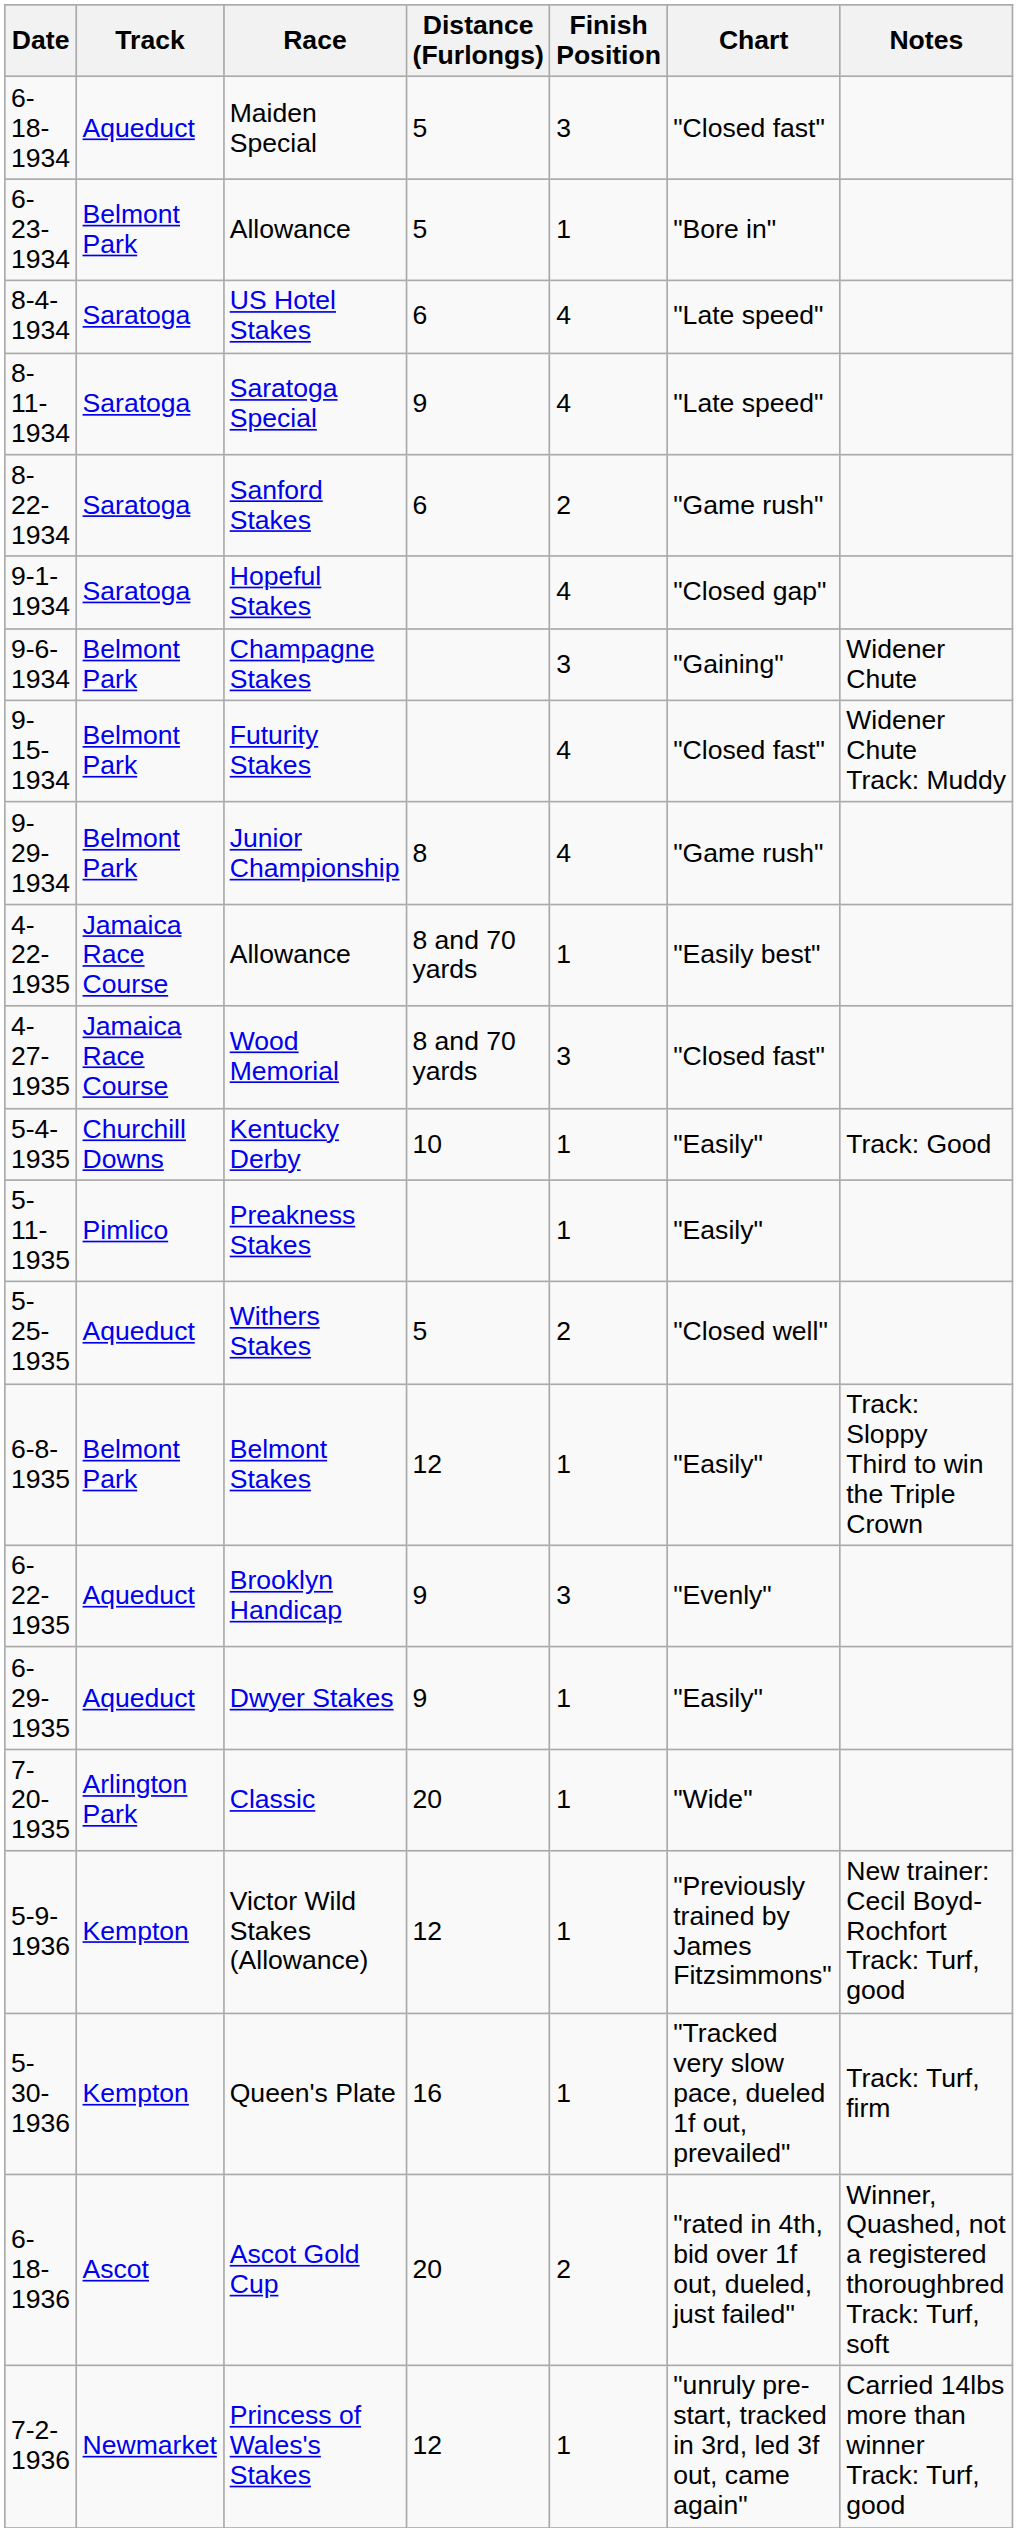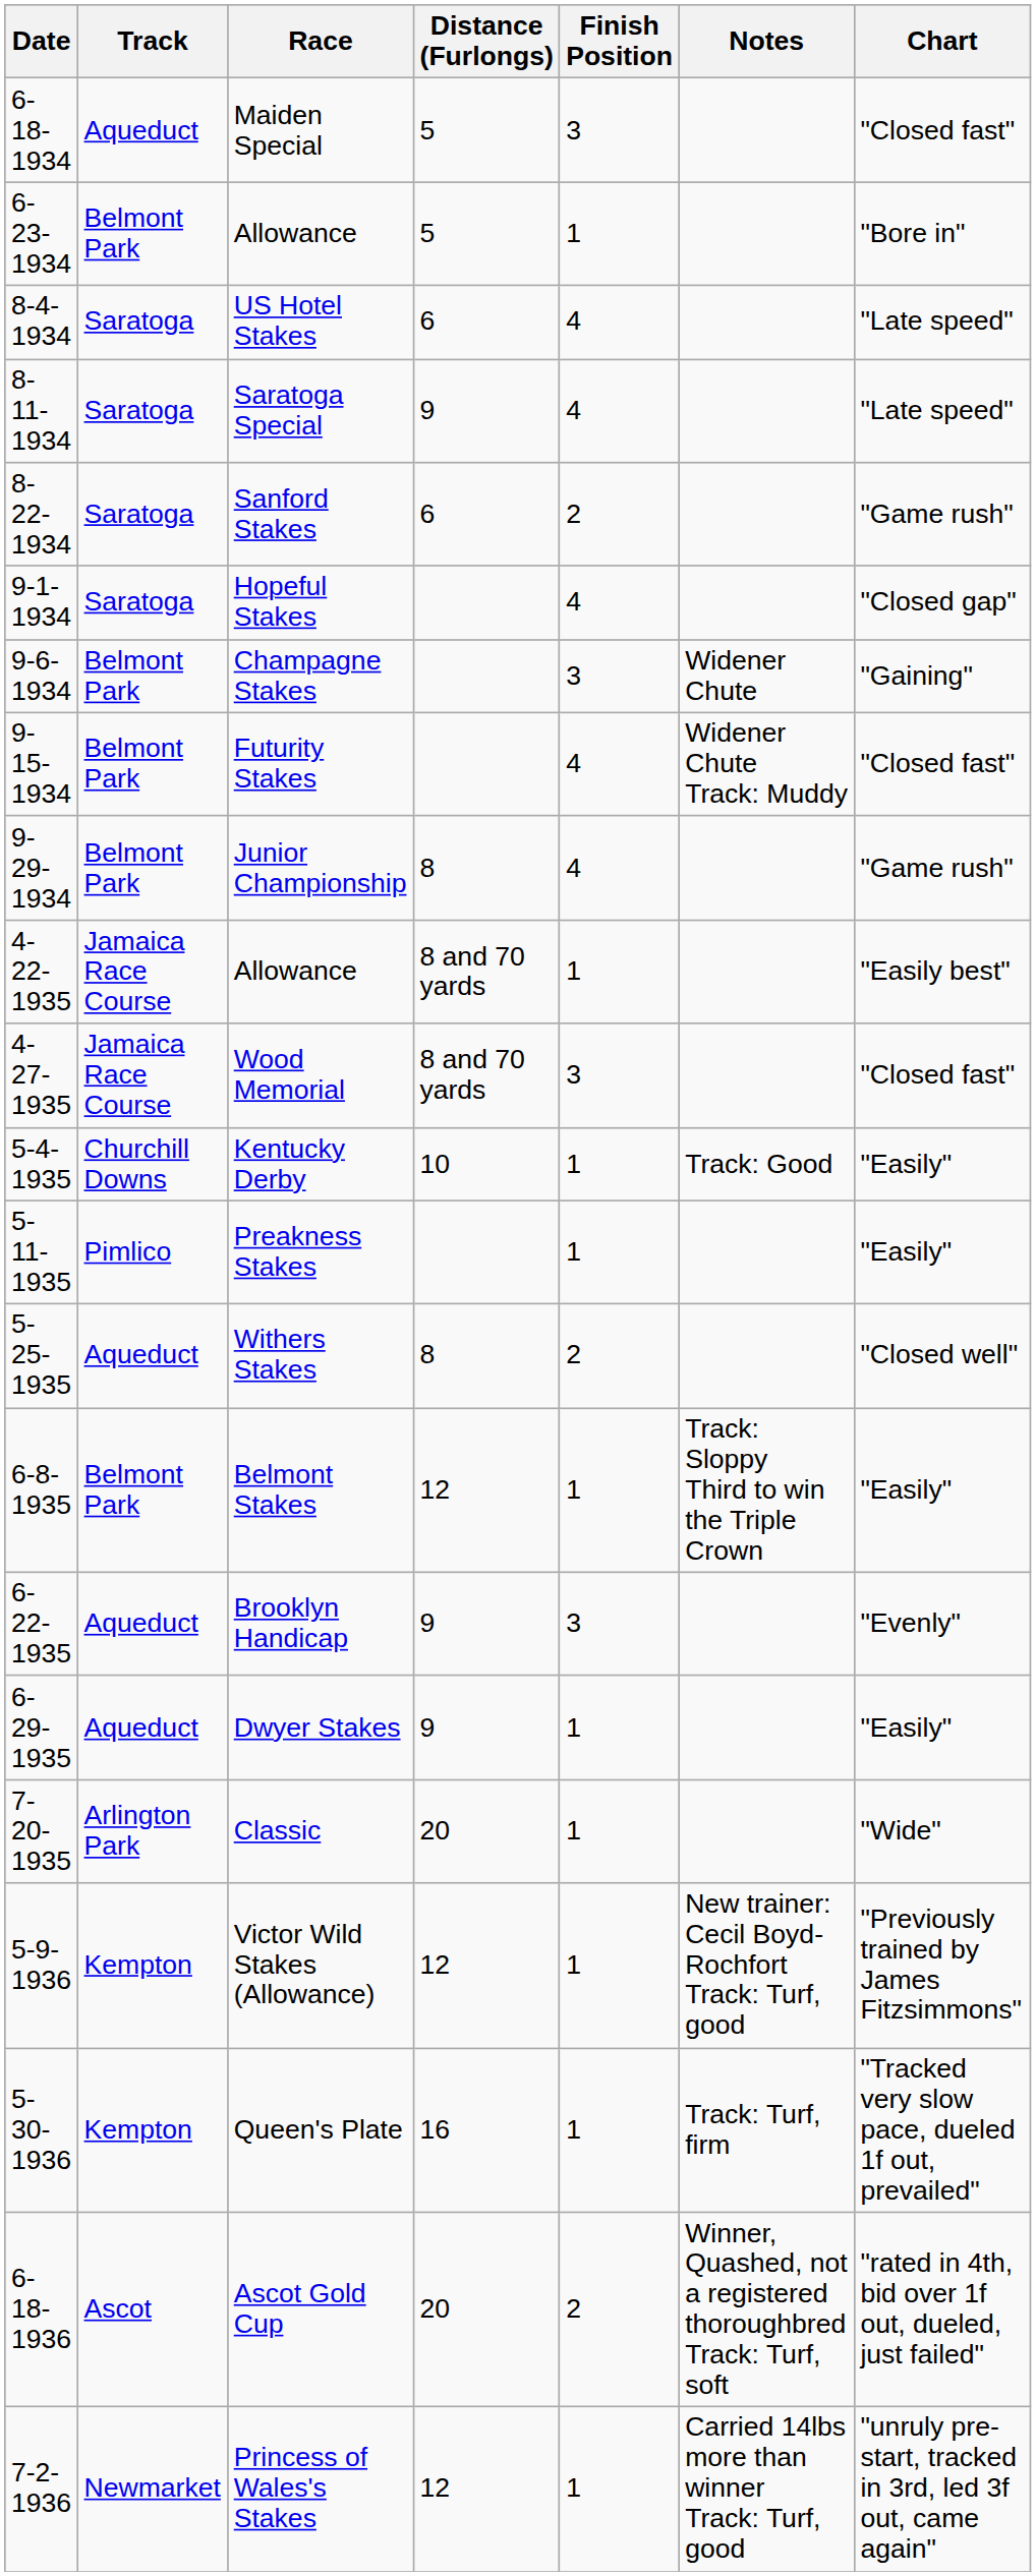 <table class="wikitable sortable mw-collapsible">
 <tr>
 <th>Date</th>
 <th>Track</th>
 <th>Race</th>
 <th>Distance<br>(Furlongs)</th>
 <th>Finish<br>Position</th>
+<th>Notes</th>
 <th>Chart</th>
-<th>Notes</th>
 </tr>
 <tr>
 <td>6-18-1934</td>
 <td><a href='#'>Aqueduct</a></td>
 <td>Maiden Special</td>
 <td>5</td>
 <td>3</td>
+<td></td>
 <td>"Closed fast"</td>
-<td></td>
 </tr>
 <tr>
 <td>6-23-1934</td>
 <td><a href='#'>Belmont Park</a></td>
 <td>Allowance</td>
 <td>5</td>
 <td>1</td>
+<td></td>
 <td>"Bore in"</td>
-<td></td>
 </tr>
 <tr>
 <td>8-4-1934</td>
 <td><a href='#'>Saratoga</a></td>
 <td><a href='#'>US Hotel Stakes</a></td>
 <td>6</td>
 <td>4</td>
+<td></td>
 <td>"Late speed"</td>
-<td></td>
 </tr>
 <tr>
 <td>8-11-1934</td>
 <td><a href='#'>Saratoga</a></td>
 <td><a href='#'>Saratoga Special</a></td>
 <td>9</td>
 <td>4</td>
+<td></td>
 <td>"Late speed"</td>
-<td></td>
 </tr>
 <tr>
 <td>8-22-1934</td>
 <td><a href='#'>Saratoga</a></td>
 <td><a href='#'>Sanford Stakes</a></td>
 <td>6</td>
 <td>2</td>
+<td></td>
 <td>"Game rush"</td>
-<td></td>
 </tr>
 <tr>
 <td>9-1-1934</td>
 <td><a href='#'>Saratoga</a></td>
 <td><a href='#'>Hopeful Stakes</a></td>
 <td></td>
 <td>4</td>
+<td></td>
 <td>"Closed gap"</td>
-<td></td>
 </tr>
 <tr>
 <td>9-6-1934</td>
 <td><a href='#'>Belmont Park</a></td>
 <td><a href='#'>Champagne Stakes</a></td>
 <td></td>
 <td>3</td>
+<td>Widener Chute</td>
 <td>"Gaining"</td>
-<td>Widener Chute</td>
 </tr>
 <tr>
 <td>9-15-1934</td>
 <td><a href='#'>Belmont Park</a></td>
 <td><a href='#'>Futurity Stakes</a></td>
 <td></td>
 <td>4</td>
+<td>Widener Chute<br>Track: Muddy</td>
 <td>"Closed fast"</td>
-<td>Widener Chute<br>Track: Muddy</td>
 </tr>
 <tr>
 <td>9-29-1934</td>
 <td><a href='#'>Belmont Park</a></td>
 <td><a href='#'>Junior Championship</a></td>
 <td>8</td>
 <td>4</td>
+<td></td>
 <td>"Game rush"</td>
-<td></td>
 </tr>
 <tr>
 <td>4-22-1935</td>
 <td><a href='#'>Jamaica Race Course</a></td>
 <td>Allowance</td>
 <td>8 and 70 yards</td>
 <td>1</td>
+<td></td>
 <td>"Easily best"</td>
-<td></td>
 </tr>
 <tr>
 <td>4-27-1935</td>
 <td><a href='#'>Jamaica Race Course</a></td>
 <td><a href='#'>Wood Memorial</a></td>
 <td>8 and 70 yards</td>
 <td>3</td>
+<td></td>
 <td>"Closed fast"</td>
-<td></td>
 </tr>
 <tr>
 <td>5-4-1935</td>
 <td><a href='#'>Churchill Downs</a></td>
 <td><a href='#'>Kentucky Derby</a></td>
 <td>10</td>
 <td>1</td>
+<td>Track: Good</td>
 <td>"Easily"</td>
-<td>Track: Good</td>
 </tr>
 <tr>
 <td>5-11-1935</td>
 <td><a href='#'>Pimlico</a></td>
 <td><a href='#'>Preakness Stakes</a></td>
 <td></td>
 <td>1</td>
+<td></td>
 <td>"Easily"</td>
-<td></td>
 </tr>
 <tr>
 <td>5-25-1935</td>
 <td><a href='#'>Aqueduct</a></td>
 <td><a href='#'>Withers Stakes</a></td>
-<td>5</td>
+<td>8</td>
 <td>2</td>
+<td></td>
 <td>"Closed well"</td>
-<td></td>
 </tr>
 <tr>
 <td>6-8-1935</td>
 <td><a href='#'>Belmont Park</a></td>
 <td><a href='#'>Belmont Stakes</a></td>
 <td>12</td>
 <td>1</td>
+<td>Track: Sloppy<br>Third to win the Triple Crown</td>
 <td>"Easily"</td>
-<td>Track: Sloppy<br>Third to win the Triple Crown</td>
 </tr>
 <tr>
 <td>6-22-1935</td>
 <td><a href='#'>Aqueduct</a></td>
 <td><a href='#'>Brooklyn Handicap</a></td>
 <td>9</td>
 <td>3</td>
+<td></td>
 <td>"Evenly"</td>
-<td></td>
 </tr>
 <tr>
 <td>6-29-1935</td>
 <td><a href='#'>Aqueduct</a></td>
 <td><a href='#'>Dwyer Stakes</a></td>
 <td>9</td>
 <td>1</td>
+<td></td>
 <td>"Easily"</td>
-<td></td>
 </tr>
 <tr>
 <td>7-20-1935</td>
 <td><a href='#'>Arlington Park</a></td>
 <td><a href='#'>Classic</a></td>
 <td>20</td>
 <td>1</td>
+<td></td>
 <td>"Wide"</td>
-<td></td>
 </tr>
 <tr>
 <td>5-9-1936</td>
 <td><a href='#'>Kempton</a></td>
 <td>Victor Wild Stakes<br>(Allowance)</td>
 <td>12</td>
 <td>1</td>
+<td>New trainer: Cecil Boyd-Rochfort<br>Track: Turf, good</td>
 <td>"Previously trained by James Fitzsimmons"</td>
-<td>New trainer: Cecil Boyd-Rochfort<br>Track: Turf, good</td>
 </tr>
 <tr>
 <td>5-30-1936</td>
 <td><a href='#'>Kempton</a></td>
 <td>Queen's Plate</td>
 <td>16</td>
 <td>1</td>
+<td>Track: Turf, firm</td>
 <td>"Tracked very slow pace, dueled 1f out, prevailed"</td>
-<td>Track: Turf, firm</td>
 </tr>
 <tr>
 <td>6-18-1936</td>
 <td><a href='#'>Ascot</a></td>
 <td><a href='#'>Ascot Gold Cup</a></td>
 <td>20</td>
 <td>2</td>
+<td>Winner, Quashed, not a registered thoroughbred<br>Track: Turf, soft</td>
 <td>"rated in 4th, bid over 1f out, dueled, just failed"</td>
-<td>Winner, Quashed, not a registered thoroughbred<br>Track: Turf, soft</td>
 </tr>
 <tr>
 <td>7-2-1936</td>
 <td><a href='#'>Newmarket</a></td>
 <td><a href='#'>Princess of Wales's Stakes</a></td>
 <td>12</td>
 <td>1</td>
+<td>Carried 14lbs more than winner<br>Track: Turf, good</td>
 <td>"unruly pre-start, tracked in 3rd, led 3f out, came again"</td>
-<td>Carried 14lbs more than winner<br>Track: Turf, good</td>
 </tr>
 </table>
